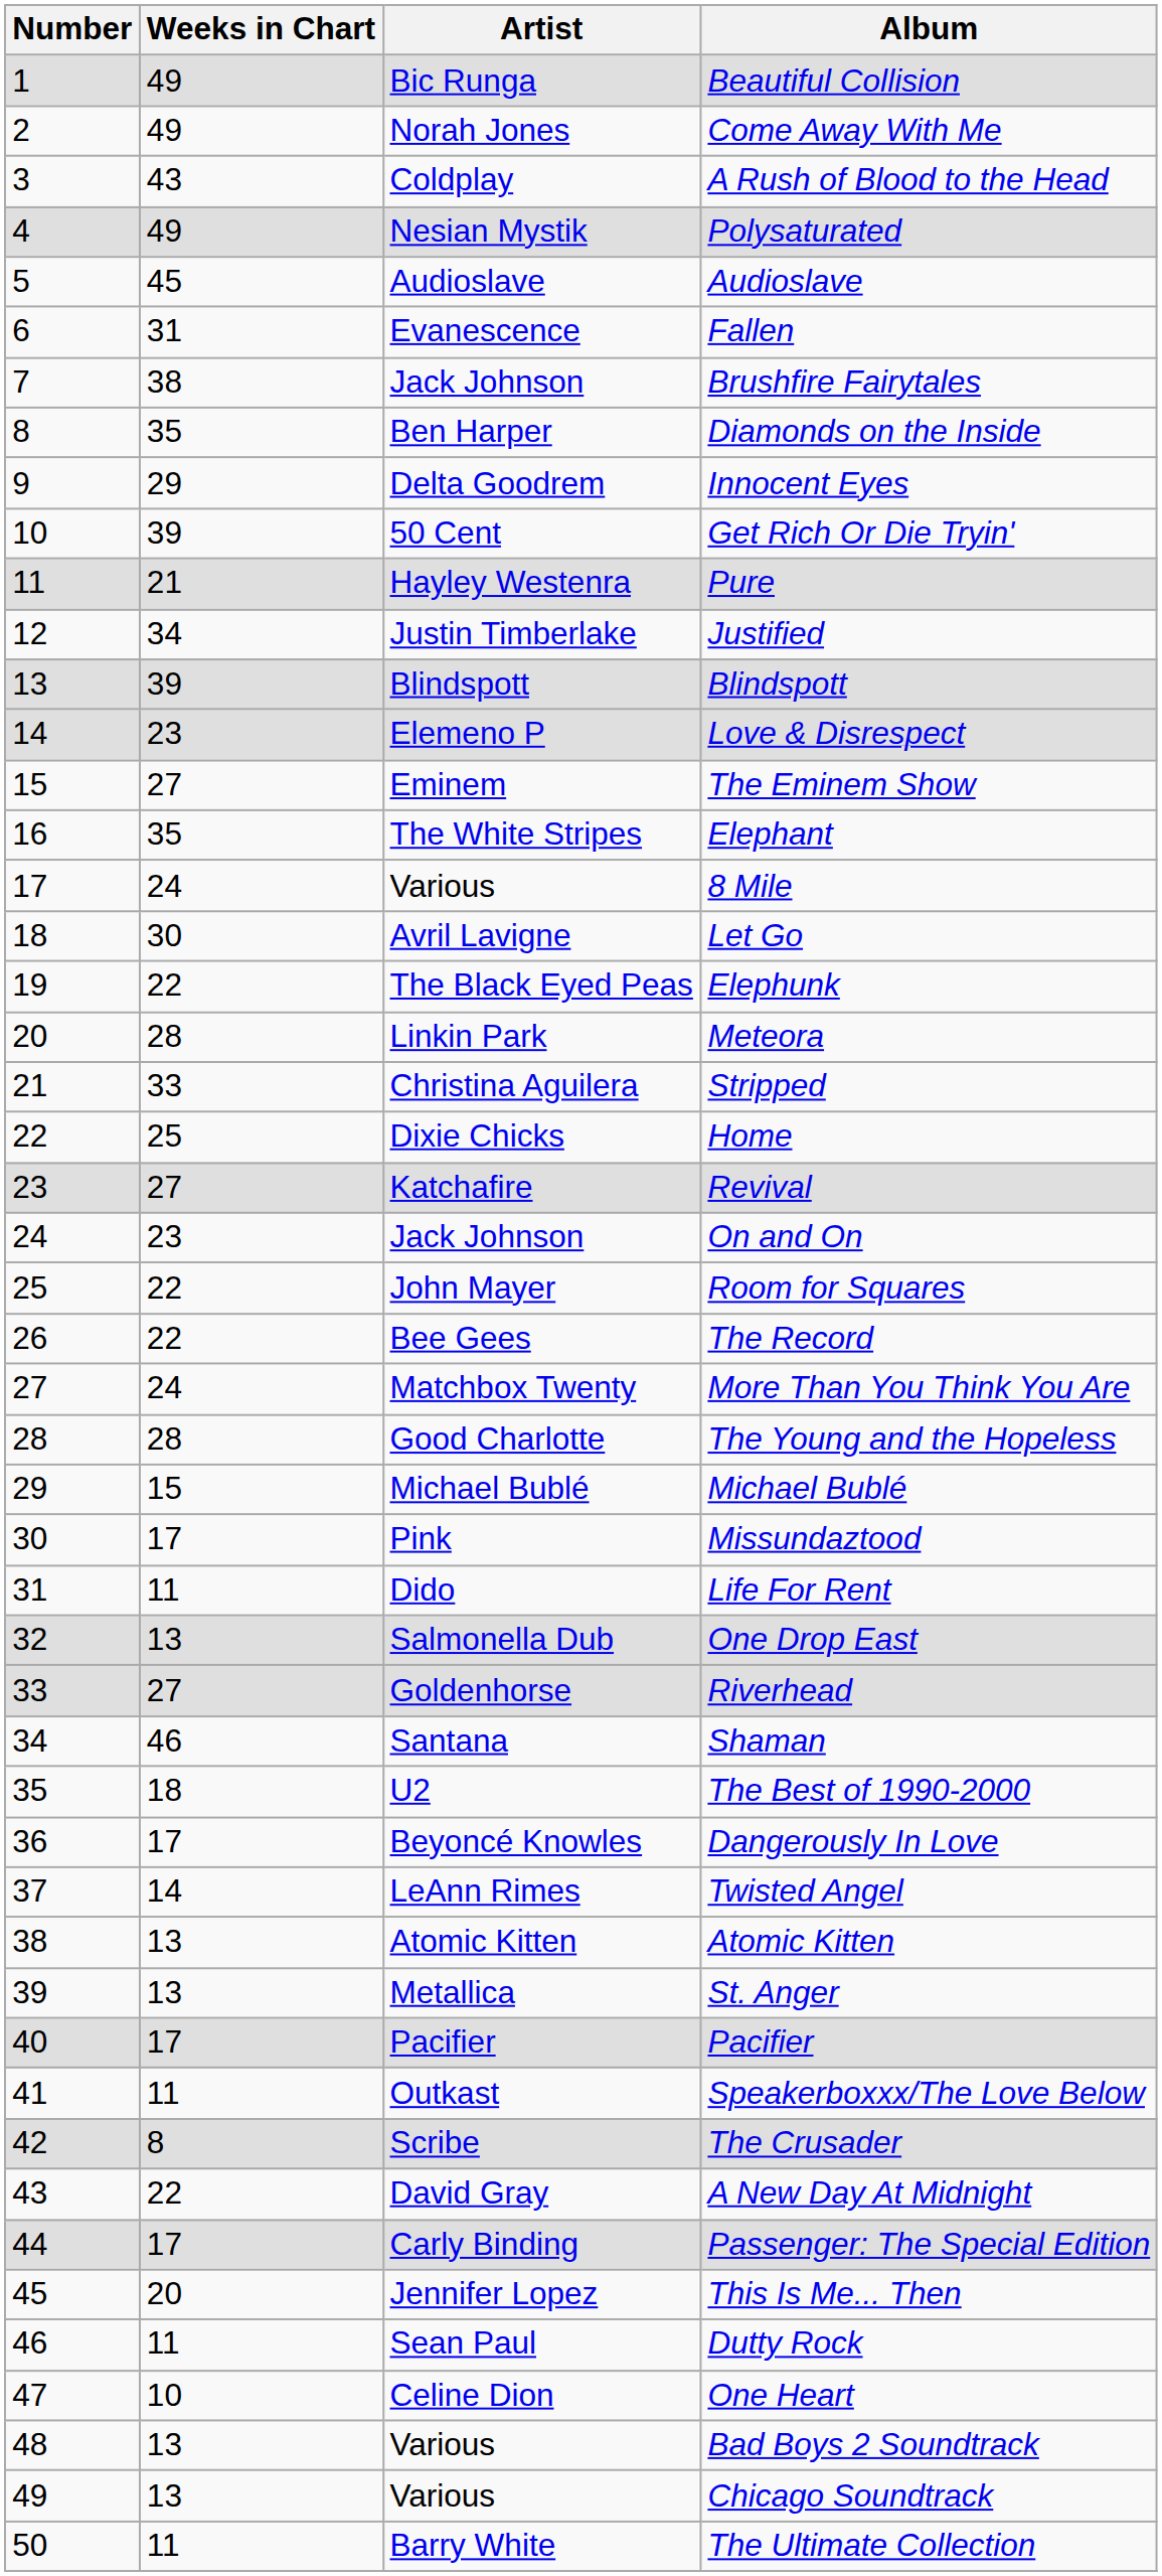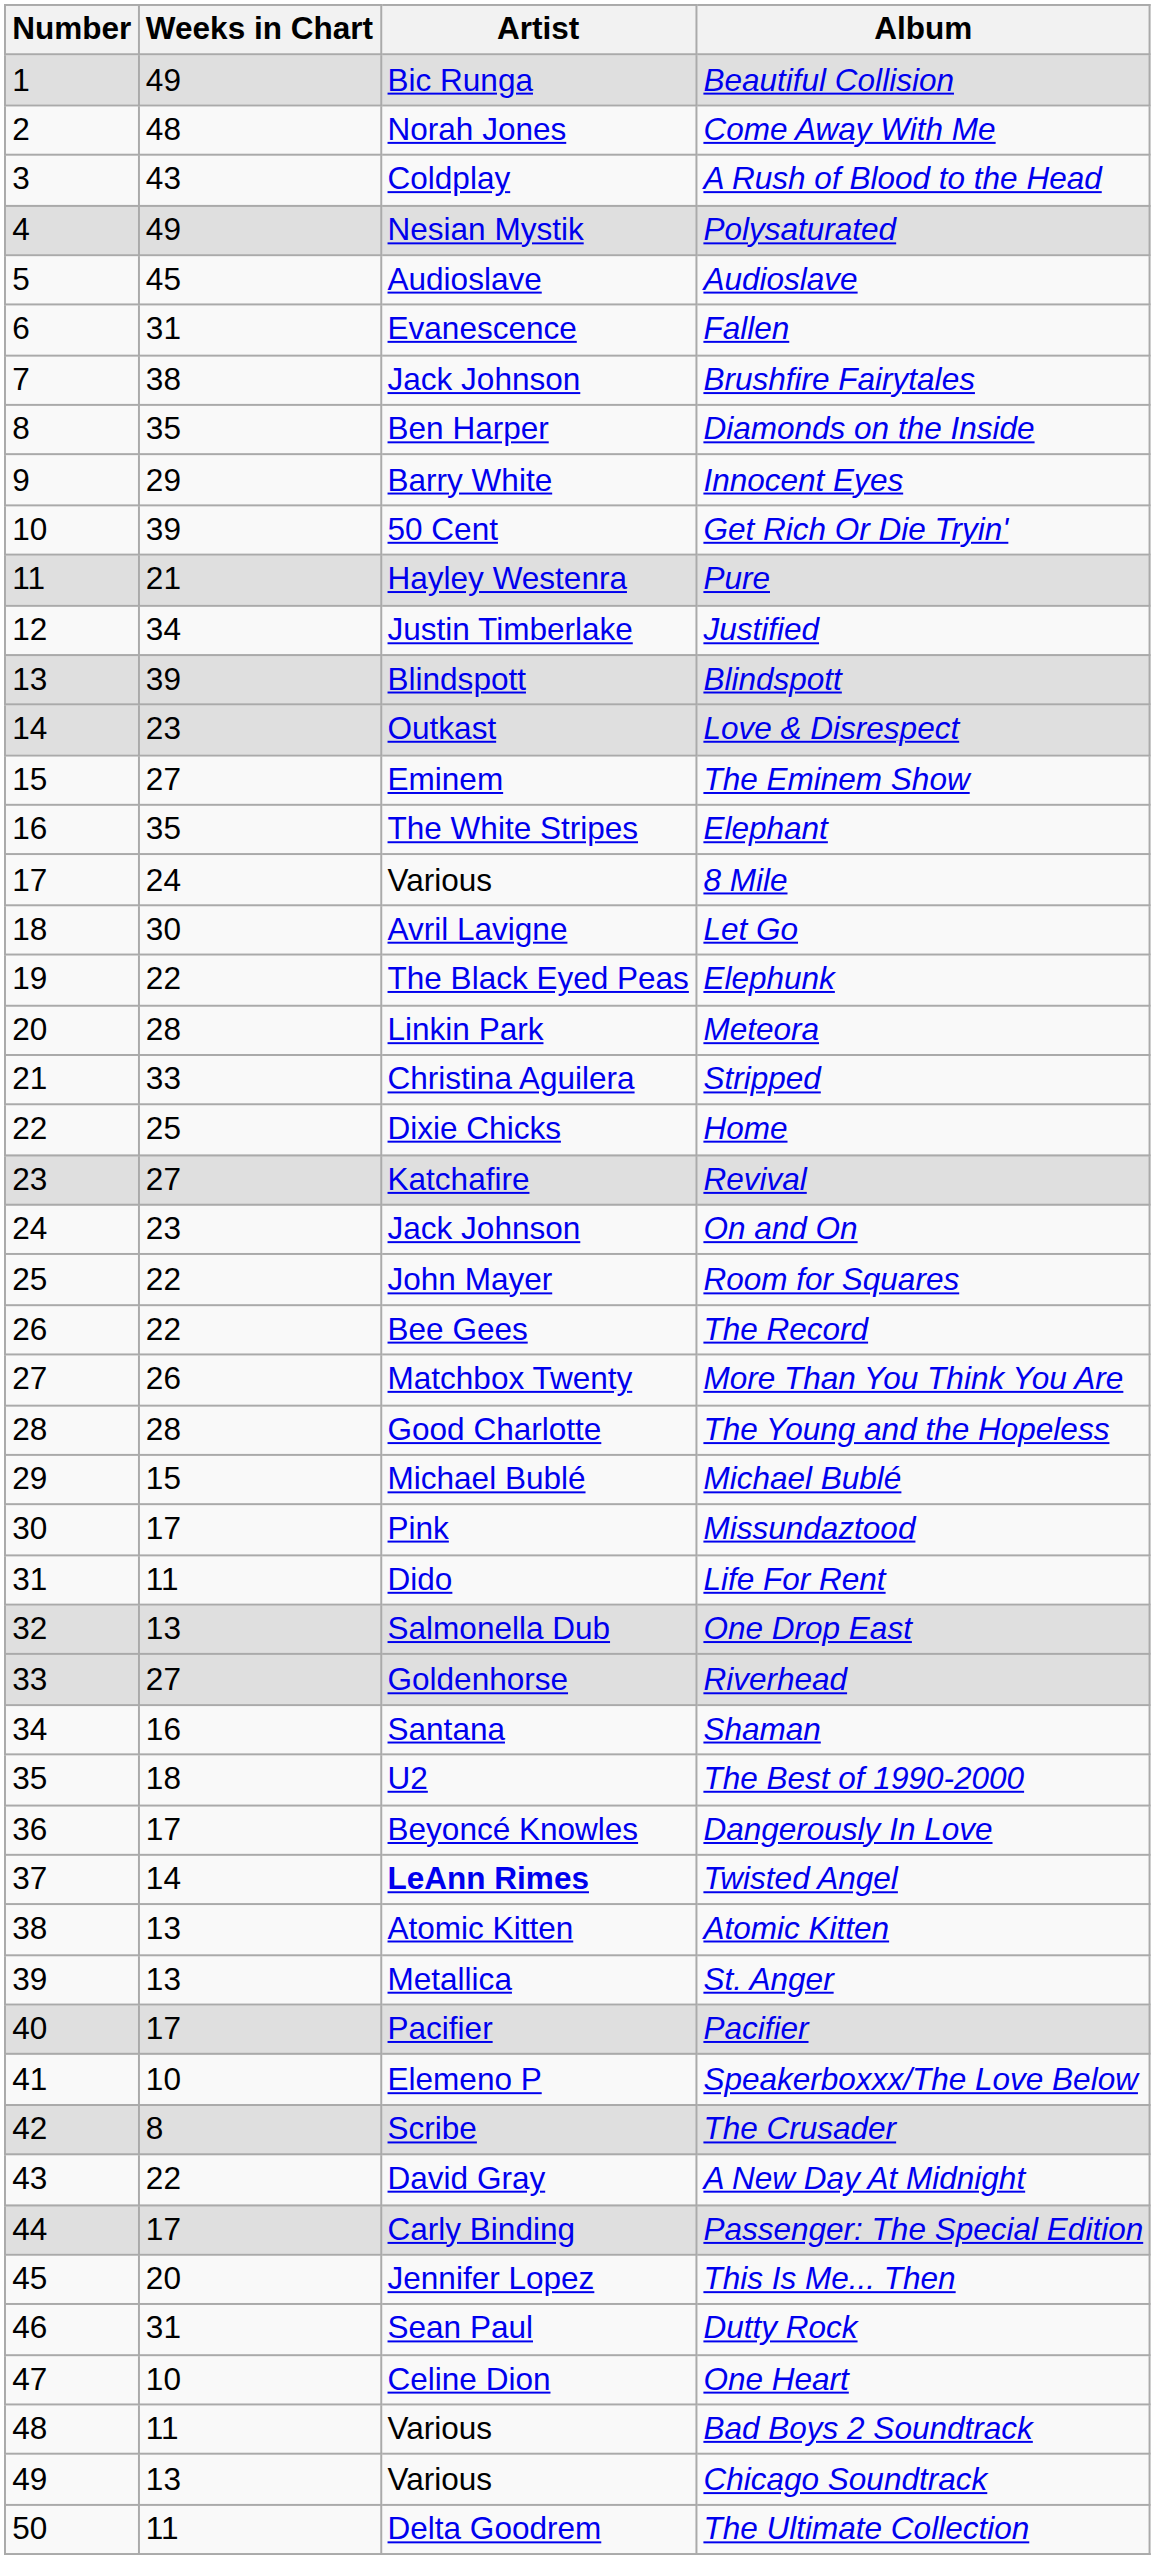 <table class="wikitable">
 <tr>
 <th>Number</th>
 <th>Weeks in Chart</th>
 <th>Artist</th>
 <th>Album</th>
 </tr>
 <tr bgcolor="#DFDFDF">
 <td>1</td>
 <td>49</td>
 <td><a href='#'>Bic Runga</a></td>
 <td><em><a href='#'>Beautiful Collision</a></em></td>
 </tr>
 <tr>
 <td>2</td>
-<td>49</td>
+<td>48</td>
 <td><a href='#'>Norah Jones</a></td>
 <td><em><a href='#'>Come Away With Me</a></em></td>
 </tr>
 <tr>
 <td>3</td>
 <td>43</td>
 <td><a href='#'>Coldplay</a></td>
 <td><em><a href='#'>A Rush of Blood to the Head</a></em></td>
 </tr>
 <tr bgcolor="#DFDFDF">
 <td>4</td>
 <td>49</td>
 <td><a href='#'>Nesian Mystik</a></td>
 <td><em><a href='#'>Polysaturated</a></em></td>
 </tr>
 <tr>
 <td>5</td>
 <td>45</td>
 <td><a href='#'>Audioslave</a></td>
 <td><em><a href='#'>Audioslave</a></em></td>
 </tr>
 <tr>
 <td>6</td>
 <td>31</td>
 <td><a href='#'>Evanescence</a></td>
 <td><em><a href='#'>Fallen</a></em></td>
 </tr>
 <tr>
 <td>7</td>
 <td>38</td>
 <td><a href='#'>Jack Johnson</a></td>
 <td><em><a href='#'>Brushfire Fairytales</a></em></td>
 </tr>
 <tr>
 <td>8</td>
 <td>35</td>
 <td><a href='#'>Ben Harper</a></td>
 <td><em><a href='#'>Diamonds on the Inside</a></em></td>
 </tr>
 <tr>
 <td>9</td>
 <td>29</td>
-<td><a href='#'>Delta Goodrem</a></td>
+<td><a href='#'>Barry White</a></td>
 <td><em><a href='#'>Innocent Eyes</a></em></td>
 </tr>
 <tr>
 <td>10</td>
 <td>39</td>
 <td><a href='#'>50 Cent</a></td>
 <td><em><a href='#'>Get Rich Or Die Tryin'</a></em></td>
 </tr>
 <tr bgcolor="#DFDFDF">
 <td>11</td>
 <td>21</td>
 <td><a href='#'>Hayley Westenra</a></td>
 <td><em><a href='#'>Pure</a></em></td>
 </tr>
 <tr>
 <td>12</td>
 <td>34</td>
 <td><a href='#'>Justin Timberlake</a></td>
 <td><em><a href='#'>Justified</a></em></td>
 </tr>
 <tr bgcolor="#DFDFDF">
 <td>13</td>
 <td>39</td>
 <td><a href='#'>Blindspott</a></td>
 <td><em><a href='#'>Blindspott</a></em></td>
 </tr>
 <tr bgcolor="#DFDFDF">
 <td>14</td>
 <td>23</td>
-<td><a href='#'>Elemeno P</a></td>
+<td><a href='#'>Outkast</a></td>
 <td><em><a href='#'>Love & Disrespect</a></em></td>
 </tr>
 <tr>
 <td>15</td>
 <td>27</td>
 <td><a href='#'>Eminem</a></td>
 <td><em><a href='#'>The Eminem Show</a></em></td>
 </tr>
 <tr>
 <td>16</td>
 <td>35</td>
 <td><a href='#'>The White Stripes</a></td>
 <td><em><a href='#'>Elephant</a></em></td>
 </tr>
 <tr>
 <td>17</td>
 <td>24</td>
 <td>Various</td>
 <td><em><a href='#'>8 Mile</a></em></td>
 </tr>
 <tr>
 <td>18</td>
 <td>30</td>
 <td><a href='#'>Avril Lavigne</a></td>
 <td><em><a href='#'>Let Go</a></em></td>
 </tr>
 <tr>
 <td>19</td>
 <td>22</td>
 <td><a href='#'>The Black Eyed Peas</a></td>
 <td><em><a href='#'>Elephunk</a></em></td>
 </tr>
 <tr>
 <td>20</td>
 <td>28</td>
 <td><a href='#'>Linkin Park</a></td>
 <td><em><a href='#'>Meteora</a></em></td>
 </tr>
 <tr>
 <td>21</td>
 <td>33</td>
 <td><a href='#'>Christina Aguilera</a></td>
 <td><em><a href='#'>Stripped</a></em></td>
 </tr>
 <tr>
 <td>22</td>
 <td>25</td>
 <td><a href='#'>Dixie Chicks</a></td>
 <td><em><a href='#'>Home</a></em></td>
 </tr>
 <tr bgcolor="#DFDFDF">
 <td>23</td>
 <td>27</td>
 <td><a href='#'>Katchafire</a></td>
 <td><em><a href='#'>Revival</a></em></td>
 </tr>
 <tr>
 <td>24</td>
 <td>23</td>
 <td><a href='#'>Jack Johnson</a></td>
 <td><em><a href='#'>On and On</a></em></td>
 </tr>
 <tr>
 <td>25</td>
 <td>22</td>
 <td><a href='#'>John Mayer</a></td>
 <td><em><a href='#'>Room for Squares</a></em></td>
 </tr>
 <tr>
 <td>26</td>
 <td>22</td>
 <td><a href='#'>Bee Gees</a></td>
 <td><em><a href='#'>The Record</a></em></td>
 </tr>
 <tr>
 <td>27</td>
-<td>24</td>
+<td>26</td>
 <td><a href='#'>Matchbox Twenty</a></td>
 <td><em><a href='#'>More Than You Think You Are</a></em></td>
 </tr>
 <tr>
 <td>28</td>
 <td>28</td>
 <td><a href='#'>Good Charlotte</a></td>
 <td><em><a href='#'>The Young and the Hopeless</a></em></td>
 </tr>
 <tr>
 <td>29</td>
 <td>15</td>
 <td><a href='#'>Michael Bublé</a></td>
 <td><em><a href='#'>Michael Bublé</a></em></td>
 </tr>
 <tr>
 <td>30</td>
 <td>17</td>
 <td><a href='#'>Pink</a></td>
 <td><em><a href='#'>Missundaztood</a></em></td>
 </tr>
 <tr>
 <td>31</td>
 <td>11</td>
 <td><a href='#'>Dido</a></td>
 <td><em><a href='#'>Life For Rent</a></em></td>
 </tr>
 <tr bgcolor="#DFDFDF">
 <td>32</td>
 <td>13</td>
 <td><a href='#'>Salmonella Dub</a></td>
 <td><em><a href='#'>One Drop East</a></em></td>
 </tr>
 <tr bgcolor="#DFDFDF">
 <td>33</td>
 <td>27</td>
 <td><a href='#'>Goldenhorse</a></td>
 <td><em><a href='#'>Riverhead</a></em></td>
 </tr>
 <tr>
 <td>34</td>
-<td>46</td>
+<td>16</td>
 <td><a href='#'>Santana</a></td>
 <td><em><a href='#'>Shaman</a></em></td>
 </tr>
 <tr>
 <td>35</td>
 <td>18</td>
 <td><a href='#'>U2</a></td>
 <td><em><a href='#'>The Best of 1990-2000</a></em></td>
 </tr>
 <tr>
 <td>36</td>
 <td>17</td>
 <td><a href='#'>Beyoncé Knowles</a></td>
 <td><em><a href='#'>Dangerously In Love</a></em></td>
 </tr>
 <tr>
 <td>37</td>
 <td>14</td>
-<td><a href='#'>LeAnn Rimes</a></td>
+<td><strong><a href='#'>LeAnn Rimes</a></strong></td>
 <td><em><a href='#'>Twisted Angel</a></em></td>
 </tr>
 <tr>
 <td>38</td>
 <td>13</td>
 <td><a href='#'>Atomic Kitten</a></td>
 <td><em><a href='#'>Atomic Kitten</a></em></td>
 </tr>
 <tr>
 <td>39</td>
 <td>13</td>
 <td><a href='#'>Metallica</a></td>
 <td><em><a href='#'>St. Anger</a></em></td>
 </tr>
 <tr bgcolor="#DFDFDF">
 <td>40</td>
 <td>17</td>
 <td><a href='#'>Pacifier</a></td>
 <td><em><a href='#'>Pacifier</a></em></td>
 </tr>
 <tr>
 <td>41</td>
-<td>11</td>
-<td><a href='#'>Outkast</a></td>
+<td>10</td>
+<td><a href='#'>Elemeno P</a></td>
 <td><em><a href='#'>Speakerboxxx/The Love Below</a></em></td>
 </tr>
 <tr bgcolor="#DFDFDF">
 <td>42</td>
 <td>8</td>
 <td><a href='#'>Scribe</a></td>
 <td><em><a href='#'>The Crusader</a></em></td>
 </tr>
 <tr>
 <td>43</td>
 <td>22</td>
 <td><a href='#'>David Gray</a></td>
 <td><em><a href='#'>A New Day At Midnight</a></em></td>
 </tr>
 <tr bgcolor="#DFDFDF">
 <td>44</td>
 <td>17</td>
 <td><a href='#'>Carly Binding</a></td>
 <td><em><a href='#'>Passenger: The Special Edition</a></em></td>
 </tr>
 <tr>
 <td>45</td>
 <td>20</td>
 <td><a href='#'>Jennifer Lopez</a></td>
 <td><em><a href='#'>This Is Me... Then</a></em></td>
 </tr>
 <tr>
 <td>46</td>
-<td>11</td>
+<td>31</td>
 <td><a href='#'>Sean Paul</a></td>
 <td><em><a href='#'>Dutty Rock</a></em></td>
 </tr>
 <tr>
 <td>47</td>
 <td>10</td>
 <td><a href='#'>Celine Dion</a></td>
 <td><em><a href='#'>One Heart</a></em></td>
 </tr>
 <tr>
 <td>48</td>
-<td>13</td>
+<td>11</td>
 <td>Various</td>
 <td><em><a href='#'>Bad Boys 2 Soundtrack</a></em></td>
 </tr>
 <tr>
 <td>49</td>
 <td>13</td>
 <td>Various</td>
 <td><em><a href='#'>Chicago Soundtrack</a></em></td>
 </tr>
 <tr>
 <td>50</td>
 <td>11</td>
-<td><a href='#'>Barry White</a></td>
+<td><a href='#'>Delta Goodrem</a></td>
 <td><em><a href='#'>The Ultimate Collection</a></em></td>
 </tr>
 <tr>
 </tr>
 </table>
